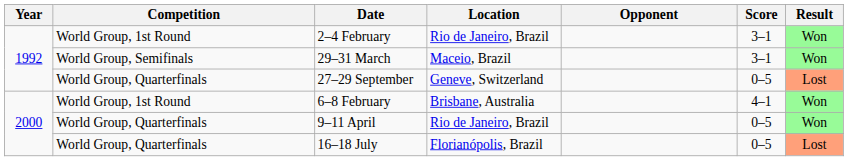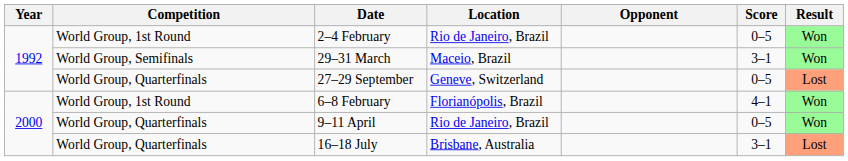 <table class="wikitable">
 <tr>
 <th style="width:50px;">Year</th>
 <th style="width:300px;">Competition</th>
 <th style="width:125px;">Date</th>
 <th style="width:150px;">Location</th>
 <th style="width:200px;">Opponent</th>
 <th style="width:50px;">Score</th>
 <th style="width:60px;">Result</th>
 </tr>
 <tr>
 <td style="text-align:center;" rowspan="3"><a href='#'>1992</a></td>
 <td>World Group, 1st Round</td>
 <td>2–4 February</td>
 <td><a href='#'>Rio de Janeiro</a>, Brazil</td>
 <td></td>
-<td style="text-align:center;">3–1</td>
+<td style="text-align:center;">0–5</td>
 <td style="text-align:center; background:#98fb98;">Won</td>
 </tr>
 <tr>
 <td>World Group, Semifinals</td>
 <td>29–31 March</td>
 <td><a href='#'>Maceio</a>, Brazil</td>
 <td></td>
 <td style="text-align:center;">3–1</td>
 <td style="text-align:center; background:#98fb98;">Won</td>
 </tr>
 <tr>
 <td>World Group, Quarterfinals</td>
 <td>27–29 September</td>
 <td><a href='#'>Geneve</a>, Switzerland</td>
 <td></td>
 <td style="text-align:center;">0–5</td>
 <td style="text-align:center; background:#ffa07a;">Lost</td>
 </tr>
 <tr>
 <td style="text-align:center;" rowspan="3"><a href='#'>2000</a></td>
 <td>World Group, 1st Round</td>
 <td>6–8 February</td>
-<td><a href='#'>Brisbane</a>, Australia</td>
+<td><a href='#'>Florianópolis</a>, Brazil</td>
 <td></td>
 <td style="text-align:center;">4–1</td>
 <td style="text-align:center; background:#98fb98;">Won</td>
 </tr>
 <tr>
 <td>World Group, Quarterfinals</td>
 <td>9–11 April</td>
 <td><a href='#'>Rio de Janeiro</a>, Brazil</td>
 <td></td>
 <td style="text-align:center;">0–5</td>
 <td style="text-align:center; background:#98fb98;">Won</td>
 </tr>
 <tr>
 <td>World Group, Quarterfinals</td>
 <td>16–18 July</td>
-<td><a href='#'>Florianópolis</a>, Brazil</td>
+<td><a href='#'>Brisbane</a>, Australia</td>
 <td></td>
-<td style="text-align:center;">0–5</td>
+<td style="text-align:center;">3–1</td>
 <td style="text-align:center; background:#ffa07a;">Lost</td>
 </tr>
 </table>
